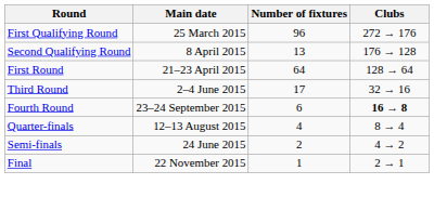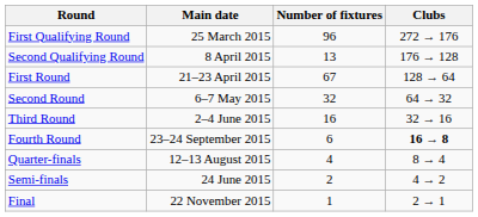 <table class="wikitable" style="text-align:center">
 <tr>
 <th>Round</th>
 <th>Main date</th>
 <th>Number of fixtures</th>
 <th width=100>Clubs</th>
 </tr>
 <tr>
 <td align=left><a href='#'>First Qualifying Round</a></td>
 <td align=right>25 March 2015</td>
 <td>96</td>
 <td>272 → 176</td>
 </tr>
 <tr>
 <td align=left><a href='#'>Second Qualifying Round</a></td>
 <td align=right>8 April 2015</td>
 <td>13</td>
 <td>176 → 128</td>
 </tr>
 <tr>
 <td align=left><a href='#'>First Round</a></td>
 <td align=right>21–23 April 2015</td>
-<td>64</td>
+<td>67</td>
 <td>128 → 64</td>
+</tr>
+<tr>
+<td align=left><a href='#'>Second Round</a></td>
+<td align=right>6–7 May 2015</td>
+<td>32</td>
+<td>64 → 32</td>
 </tr>
 <tr>
 <td align=left><a href='#'>Third Round</a></td>
 <td align=right>2–4 June 2015</td>
-<td>17</td>
+<td>16</td>
 <td>32 → 16</td>
 </tr>
 <tr>
 <td align=left><a href='#'>Fourth Round</a></td>
 <td align=right>23–24 September 2015</td>
 <td>6</td>
 <td><strong>16 → 8</strong></td>
 </tr>
 <tr>
 <td align=left><a href='#'>Quarter-finals</a></td>
 <td align=right>12–13 August 2015</td>
 <td>4</td>
 <td>8 → 4</td>
 </tr>
 <tr>
 <td align=left><a href='#'>Semi-finals</a></td>
 <td align=right>24 June 2015</td>
 <td>2</td>
 <td>4 → 2</td>
 </tr>
 <tr>
 <td align=left><a href='#'>Final</a></td>
 <td align=right>22 November 2015</td>
 <td>1</td>
 <td>2 → 1</td>
 </tr>
 </table>
